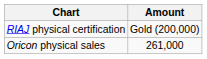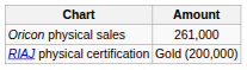 <table class="wikitable">
 <tr>
 <th>Chart</th>
 <th>Amount</th>
 </tr>
 <tr>
+<td><em>Oricon</em> physical sales</td>
+<td align="center">261,000</td>
+</tr>
+<tr>
 <td><em><a href='#'>RIAJ</a></em> physical certification</td>
 <td align="center">Gold (200,000)</td>
 </tr>
-<tr>
-<td><em>Oricon</em> physical sales</td>
-<td align="center">261,000</td>
-</tr>
 </table>
